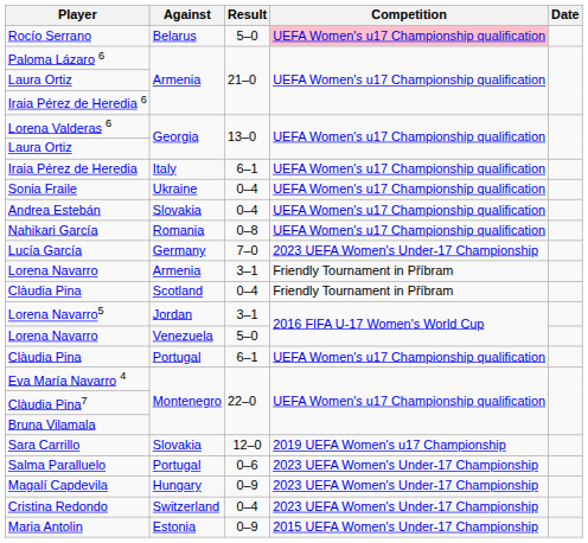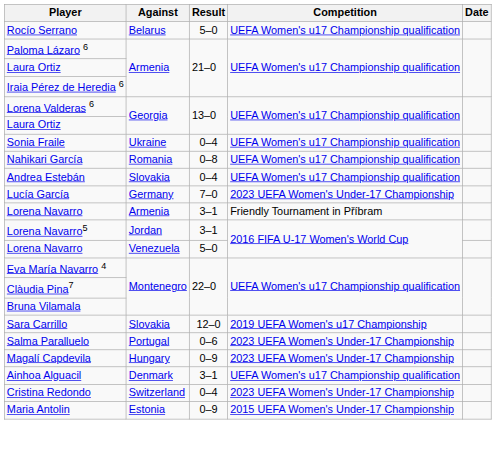 <table class="wikitable sortable plainrowheaders">
 <tr>
 <th scope="col">Player</th>
 <th scope="col">Against</th>
 <th scope="col" align="center">Result</th>
 <th scope="col">Competition</th>
 <th scope="col">Date</th>
 </tr>
 <tr>
 <td><a href='#'>Rocío Serrano</a></td>
 <td> <a href='#'>Belarus</a></td>
 <td align="center">5–0</td>
-<td style="background: pink;"><a href='#'>UEFA Women's u17 Championship qualification</a></td>
+<td><a href='#'>UEFA Women's u17 Championship qualification</a></td>
 <td></td>
 </tr>
 <tr>
 <td><a href='#'>Paloma Lázaro</a> <sup>6</sup></td>
 <td rowspan="3"> <a href='#'>Armenia</a></td>
 <td rowspan="3"> 21–0</td>
 <td rowspan="3"><a href='#'>UEFA Women's u17 Championship qualification</a></td>
 <td rowspan="3"></td>
 </tr>
 <tr>
 <td><a href='#'>Laura Ortiz</a></td>
 </tr>
 <tr>
 <td><a href='#'>Iraia Pérez de Heredia</a> <sup>6</sup></td>
 </tr>
 <tr>
 <td><a href='#'>Lorena Valderas</a> <sup>6</sup></td>
 <td rowspan="2"> <a href='#'>Georgia</a></td>
 <td rowspan="2"> 13–0</td>
 <td rowspan="2"><a href='#'>UEFA Women's u17 Championship qualification</a></td>
 <td rowspan="2"></td>
 </tr>
 <tr>
 <td><a href='#'>Laura Ortiz</a></td>
 </tr>
 <tr>
-<td><a href='#'>Iraia Pérez de Heredia</a></td>
-<td> <a href='#'>Italy</a></td>
-<td align="center">6–1</td>
-<td><a href='#'>UEFA Women's u17 Championship qualification</a></td>
-<td></td>
-</tr>
-<tr>
 <td><a href='#'>Sonia Fraile</a></td>
 <td> <a href='#'>Ukraine</a></td>
-<td align="center">0–4</td>
-<td><a href='#'>UEFA Women's u17 Championship qualification</a></td>
-<td></td>
-</tr>
-<tr>
-<td><a href='#'>Andrea Estebán</a></td>
-<td> <a href='#'>Slovakia</a></td>
 <td align="center">0–4</td>
 <td><a href='#'>UEFA Women's u17 Championship qualification</a></td>
 <td></td>
 </tr>
 <tr>
 <td><a href='#'>Nahikari García</a></td>
 <td> <a href='#'>Romania</a></td>
 <td align="center">0–8</td>
+<td><a href='#'>UEFA Women's u17 Championship qualification</a></td>
+<td></td>
+</tr>
+<tr>
+<td><a href='#'>Andrea Estebán</a></td>
+<td> <a href='#'>Slovakia</a></td>
+<td align="center">0–4</td>
 <td><a href='#'>UEFA Women's u17 Championship qualification</a></td>
 <td></td>
 </tr>
 <tr>
 <td><a href='#'>Lucía García</a></td>
 <td> <a href='#'>Germany</a></td>
 <td align="center">7–0</td>
 <td><a href='#'>2023 UEFA Women's Under-17 Championship</a></td>
 <td></td>
 </tr>
 <tr>
 <td><a href='#'>Lorena Navarro</a></td>
 <td> <a href='#'>Armenia</a></td>
 <td align="center">3–1</td>
 <td>Friendly Tournament in Příbram</td>
 <td></td>
 </tr>
 <tr>
-<td><a href='#'>Clàudia Pina</a></td>
-<td> <a href='#'>Scotland</a></td>
-<td align="center">0–4</td>
-<td>Friendly Tournament in Příbram</td>
-<td></td>
-</tr>
-<tr>
 <td><a href='#'>Lorena Navarro</a><sup>5</sup></td>
 <td> <a href='#'>Jordan</a></td>
 <td align="center">3–1</td>
 <td rowspan="2"><a href='#'>2016 FIFA U-17 Women's World Cup</a></td>
 <td></td>
 </tr>
 <tr>
 <td><a href='#'>Lorena Navarro</a></td>
 <td> <a href='#'>Venezuela</a></td>
 <td align="center">5–0</td>
-<td></td>
-</tr>
-<tr>
-<td><a href='#'>Clàudia Pina</a></td>
-<td> <a href='#'>Portugal</a></td>
-<td align="center">6–1</td>
-<td><a href='#'>UEFA Women's u17 Championship qualification</a></td>
 <td></td>
 </tr>
 <tr>
 <td><a href='#'>Eva María Navarro</a> <sup>4</sup></td>
 <td rowspan="3"> <a href='#'>Montenegro</a></td>
 <td rowspan="3"> 22–0</td>
 <td rowspan="3"><a href='#'>UEFA Women's u17 Championship qualification</a></td>
 <td rowspan="3"></td>
 </tr>
 <tr>
 <td><a href='#'>Clàudia Pina</a><sup>7</sup></td>
 </tr>
 <tr>
 <td><a href='#'>Bruna Vilamala</a></td>
 </tr>
 <tr>
 <td><a href='#'>Sara Carrillo</a></td>
 <td> <a href='#'>Slovakia</a></td>
 <td align="center">12–0</td>
 <td><a href='#'>2019 UEFA Women's u17 Championship</a></td>
 <td></td>
 </tr>
 <tr>
 <td><a href='#'>Salma Paralluelo</a></td>
 <td> <a href='#'>Portugal</a></td>
 <td align="center">0–6</td>
 <td><a href='#'>2023 UEFA Women's Under-17 Championship</a></td>
 <td></td>
 </tr>
 <tr>
 <td><a href='#'>Magalí Capdevila</a></td>
 <td> <a href='#'>Hungary</a></td>
 <td align="center">0–9</td>
 <td><a href='#'>2023 UEFA Women's Under-17 Championship</a></td>
 <td></td>
 </tr>
 <tr>
+<td><a href='#'>Ainhoa Alguacil</a></td>
+<td> <a href='#'>Denmark</a></td>
+<td align="center">3–1</td>
+<td><a href='#'>UEFA Women's u17 Championship qualification</a></td>
+<td></td>
+</tr>
+<tr>
 <td><a href='#'>Cristina Redondo</a></td>
 <td> <a href='#'>Switzerland</a></td>
 <td align="center">0–4</td>
 <td><a href='#'>2023 UEFA Women's Under-17 Championship</a></td>
 <td></td>
 </tr>
 <tr>
 <td><a href='#'>Maria Antolin</a></td>
 <td> <a href='#'>Estonia</a></td>
 <td align="center">0–9</td>
 <td><a href='#'>2015 UEFA Women's Under-17 Championship</a></td>
 <td></td>
 </tr>
 </table>
